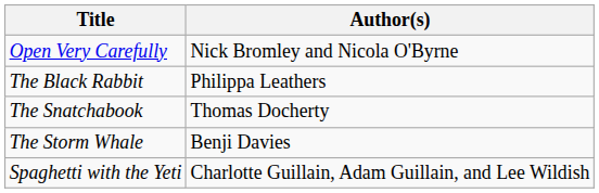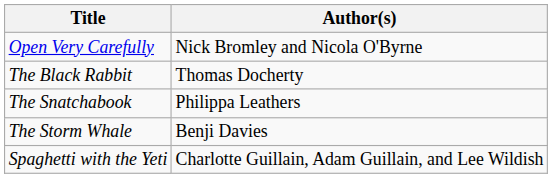 <table class="wikitable">
 <tr>
 <th>Title</th>
 <th>Author(s)</th>
 </tr>
 <tr>
 <td><em><a href='#'>Open Very Carefully</a></em></td>
 <td>Nick Bromley and Nicola O'Byrne</td>
 </tr>
 <tr>
 <td><em>The Black Rabbit</em></td>
-<td>Philippa Leathers</td>
+<td Helen Docherty and Thomas Docherty (illustrator)>Thomas Docherty</td>
 </tr>
 <tr>
 <td><em>The Snatchabook</em></td>
-<td Helen Docherty and Thomas Docherty (illustrator)>Thomas Docherty</td>
+<td>Philippa Leathers</td>
 </tr>
 <tr>
 <td><em>The Storm Whale</em></td>
 <td>Benji Davies</td>
 </tr>
 <tr>
 <td><em>Spaghetti with the Yeti</em></td>
 <td>Charlotte Guillain, Adam Guillain, and Lee Wildish</td>
 </tr>
 </table>
